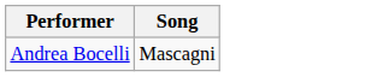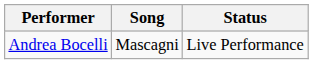 <table class="wikitable" style="font-size:85%">
 <tr>
 <th>Performer</th>
 <th>Song</th>
+<th>Status</th>
 </tr>
 <tr>
 <td> <a href='#'>Andrea Bocelli</a></td>
 <td>Mascagni</td>
+<td>Live Performance</td>
 </tr>
 </table>
